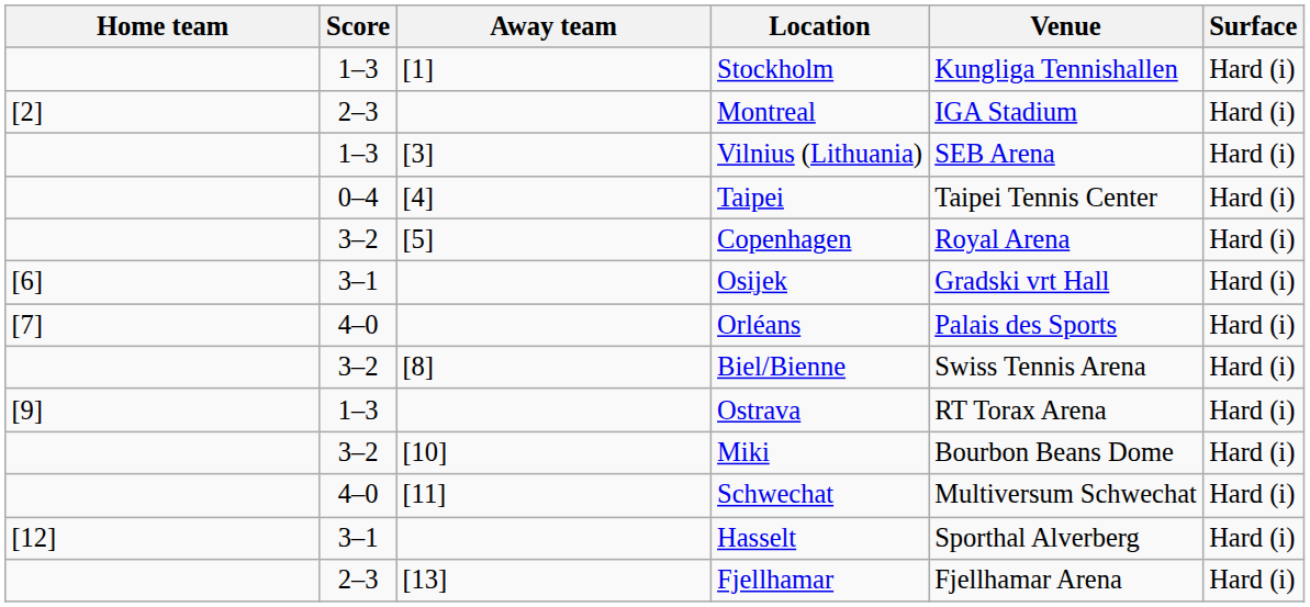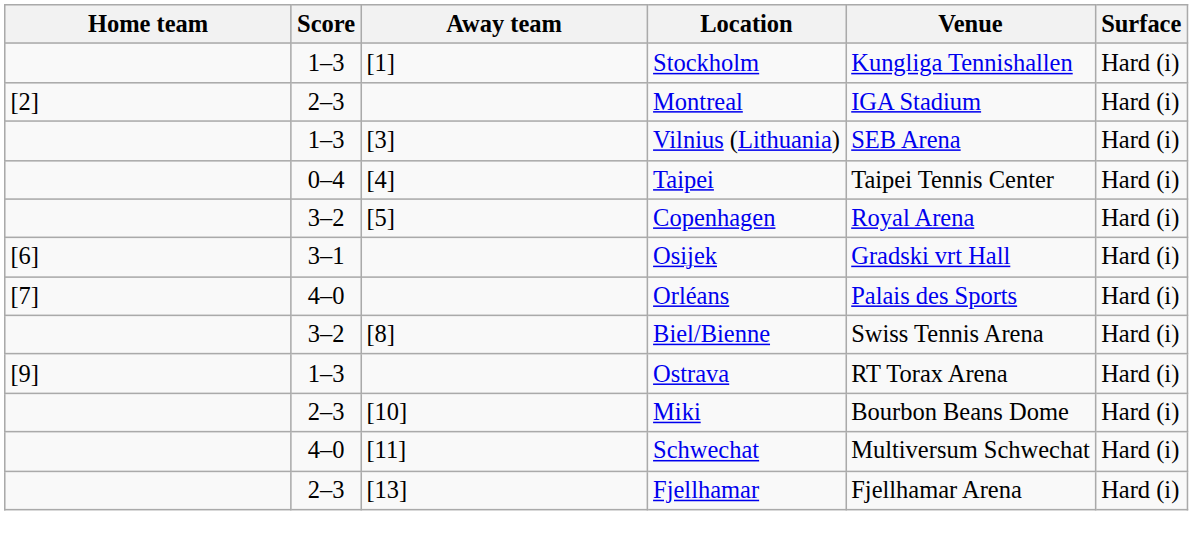 <table class="wikitable nowrap">
 <tr>
 <th width=180>Home team</th>
 <th>Score</th>
 <th width=180>Away team</th>
 <th>Location</th>
 <th>Venue</th>
 <th>Surface</th>
 </tr>
 <tr>
 <td></td>
 <td align=center>1–3</td>
 <td><strong></strong> [1]</td>
 <td><a href='#'>Stockholm</a></td>
 <td><a href='#'>Kungliga Tennishallen</a></td>
 <td>Hard (i)</td>
 </tr>
 <tr>
 <td> [2]</td>
 <td align=center>2–3</td>
 <td><strong></strong></td>
 <td><a href='#'>Montreal</a></td>
 <td><a href='#'>IGA Stadium</a></td>
 <td>Hard (i)</td>
 </tr>
 <tr>
 <td></td>
 <td align=center>1–3</td>
 <td><strong></strong> [3]</td>
 <td><a href='#'>Vilnius</a> (<a href='#'>Lithuania</a>)</td>
 <td><a href='#'>SEB Arena</a></td>
 <td>Hard (i)</td>
 </tr>
 <tr>
 <td></td>
 <td align=center>0–4</td>
 <td><strong></strong> [4]</td>
 <td><a href='#'>Taipei</a></td>
 <td>Taipei Tennis Center</td>
 <td>Hard (i)</td>
 </tr>
 <tr>
 <td><strong></strong></td>
 <td align=center>3–2</td>
 <td> [5]</td>
 <td><a href='#'>Copenhagen</a></td>
 <td><a href='#'>Royal Arena</a></td>
 <td>Hard (i)</td>
 </tr>
 <tr>
 <td><strong></strong> [6]</td>
 <td align=center>3–1</td>
 <td></td>
 <td><a href='#'>Osijek</a></td>
 <td><a href='#'>Gradski vrt Hall</a></td>
 <td>Hard (i)</td>
 </tr>
 <tr>
 <td><strong></strong> [7]</td>
 <td align=center>4–0</td>
 <td></td>
 <td><a href='#'>Orléans</a></td>
 <td><a href='#'>Palais des Sports</a></td>
 <td>Hard (i)</td>
 </tr>
 <tr>
 <td></td>
 <td align=center>3–2</td>
 <td><strong></strong> [8]</td>
 <td><a href='#'>Biel/Bienne</a></td>
 <td>Swiss Tennis Arena</td>
 <td>Hard (i)</td>
 </tr>
 <tr>
 <td><strong></strong> [9]</td>
 <td align=center>1–3</td>
 <td></td>
 <td><a href='#'>Ostrava</a></td>
 <td>RT Torax Arena</td>
 <td>Hard (i)</td>
 </tr>
 <tr>
 <td><strong></strong></td>
-<td align=center>3–2</td>
+<td align=center>2–3</td>
 <td> [10]</td>
 <td><a href='#'>Miki</a></td>
 <td>Bourbon Beans Dome</td>
 <td>Hard (i)</td>
 </tr>
 <tr>
 <td><strong></strong></td>
 <td align=center>4–0</td>
 <td> [11]</td>
 <td><a href='#'>Schwechat</a></td>
 <td>Multiversum Schwechat</td>
 <td>Hard (i)</td>
 </tr>
 <tr>
-<td><strong></strong> [12]</td>
-<td align=center>3–1</td>
-<td></td>
-<td><a href='#'>Hasselt</a></td>
-<td>Sporthal Alverberg</td>
-<td>Hard (i)</td>
-</tr>
-<tr>
 <td></td>
 <td align=center>2–3</td>
 <td><strong></strong> [13]</td>
 <td><a href='#'>Fjellhamar</a></td>
 <td>Fjellhamar Arena</td>
 <td>Hard (i)</td>
 </tr>
 </table>
